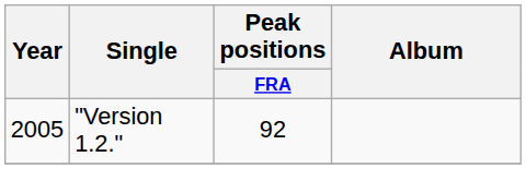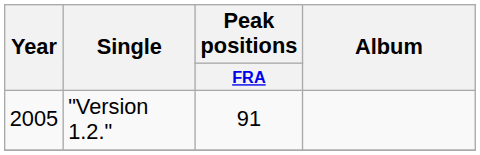 <table class="wikitable">
 <tr>
 <th align="center" rowspan="2" width="10">Year</th>
 <th align="center" rowspan="2" width="90">Single</th>
 <th align="center" colspan="1" width="10">Peak positions</th>
 <th align="center" rowspan="2" width="120">Album</th>
 </tr>
 <tr>
 <th scope="col" style="width:3em;font-size:75%;"><a href='#'>FRA</a><br></th>
 </tr>
 <tr>
 <td style="text-align:center;">2005</td>
 <td>"Version 1.2."</td>
-<td style="text-align:center;">92</td>
+<td style="text-align:center;">91</td>
 <td style="text-align:center;"></td>
 </tr>
 <tr>
 </tr>
 </table>
